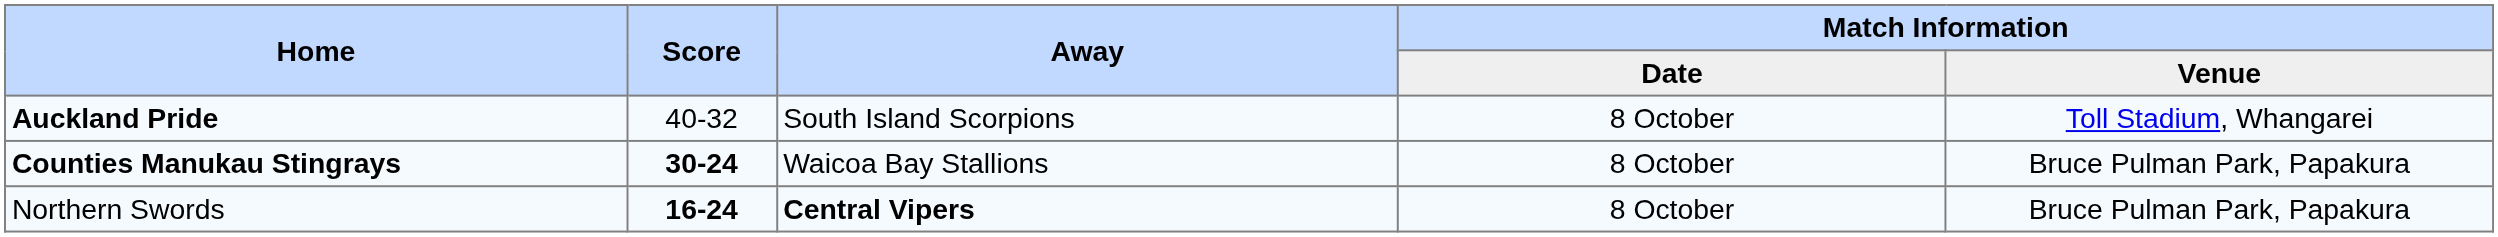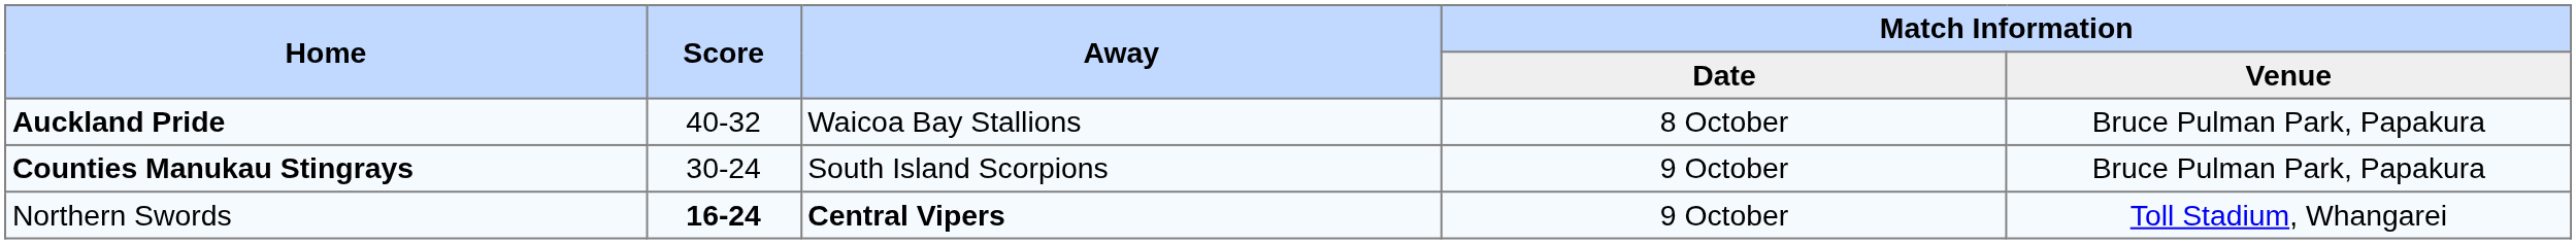 <table border=1 style="border-collapse:collapse; font-size:90%; text-align:center;" cellpadding=3 cellspacing=0 width=100%>
 <tr bgcolor=#C1D8FF>
 <th rowspan=2 width=25%>Home</th>
 <th rowspan=2 width=6%>Score</th>
 <th rowspan=2 width=25%>Away</th>
 <th colspan=6>Match Information</th>
 </tr>
 <tr bgcolor=#EFEFEF>
 <th width=22%>Date</th>
 <th width=22%>Venue</th>
 </tr>
 <tr bgcolor=#F5FAFF>
 <td align=left><strong>Auckland Pride</strong></td>
 <td>40-32</td>
-<td align=left>South Island Scorpions</td>
+<td align=left>Waicoa Bay Stallions</td>
 <td>8 October</td>
-<td><a href='#'>Toll Stadium</a>, Whangarei</td>
+<td>Bruce Pulman Park, Papakura</td>
 </tr>
 <tr bgcolor=#F5FAFF>
 <td align=left><strong>Counties Manukau Stingrays</strong></td>
-<td><strong>30-24</strong></td>
-<td align=left>Waicoa Bay Stallions</td>
-<td>8 October</td>
+<td>30-24</td>
+<td align=left>South Island Scorpions</td>
+<td>9 October</td>
 <td>Bruce Pulman Park, Papakura</td>
 </tr>
 <tr bgcolor=#F5FAFF>
 <td align=left>Northern Swords</td>
 <td><strong>16-24</strong></td>
 <td align=left><strong>Central Vipers</strong></td>
-<td>8 October</td>
-<td>Bruce Pulman Park, Papakura</td>
+<td>9 October</td>
+<td><a href='#'>Toll Stadium</a>, Whangarei</td>
 </tr>
 </table>
